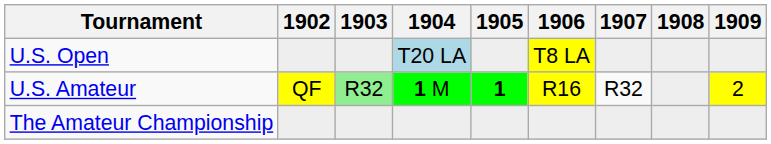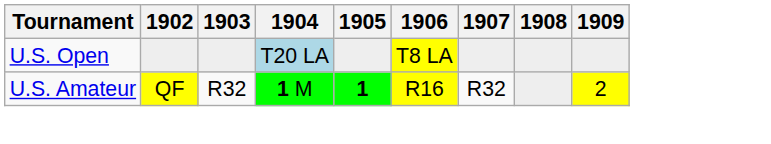 <table class="wikitable" style="font-size:95%;text-align:center;">
 <tr>
 <th>Tournament</th>
 <th>1902</th>
 <th>1903</th>
 <th>1904</th>
 <th>1905</th>
 <th>1906</th>
 <th>1907</th>
 <th>1908</th>
 <th>1909</th>
 </tr>
 <tr>
 <td align=left><a href='#'>U.S. Open</a></td>
 <td style="background:#eeeeee;"></td>
 <td style="background:#eeeeee;"></td>
 <td style="background: lightblue;">T20 <span>LA</span></td>
 <td style="background:#eeeeee;"></td>
 <td style="background:yellow;">T8 <span>LA</span></td>
 <td style="background:#eeeeee;"></td>
 <td style="background:#eeeeee;"></td>
 <td style="background:#eeeeee;"></td>
 </tr>
 <tr>
 <td align=left><a href='#'>U.S. Amateur</a></td>
 <td style="background:yellow;">QF</td>
-<td style="background: lightgreen;">R32</td>
+<td>R32</td>
 <td style="background:lime;"><strong>1</strong> <span>M</span></td>
 <td style="background:lime;"><strong>1</strong></td>
 <td style="background:yellow;">R16</td>
 <td>R32</td>
 <td style="background:#eeeeee;"></td>
 <td style="background:yellow;">2</td>
 </tr>
-<tr>
-<td align=left><a href='#'>The Amateur Championship</a></td>
-<td style="background:#eeeeee;"></td>
-<td style="background:#eeeeee;"></td>
-<td style="background:#eeeeee;"></td>
-<td style="background:#eeeeee;"></td>
-<td style="background:#eeeeee;"></td>
-<td style="background:#eeeeee;"></td>
-<td style="background:#eeeeee;"></td>
-<td style="background:#eeeeee;"></td>
-</tr>
 </table>
